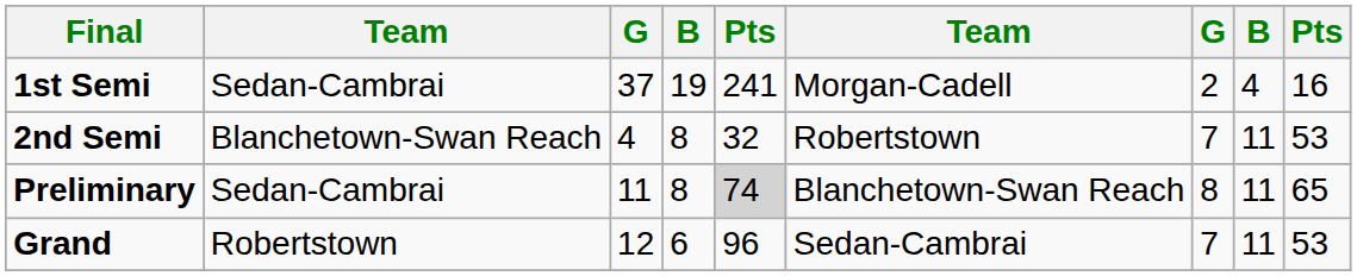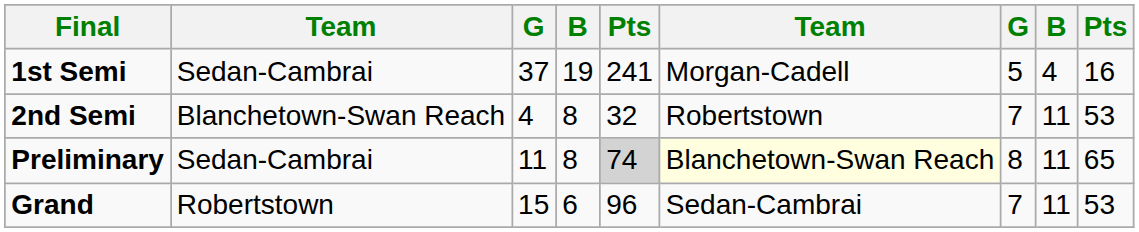 <table class="wikitable">
 <tr>
 <th style="color:green">Final</th>
 <th style="color:green">Team</th>
 <th style="color:green">G</th>
 <th style="color:green">B</th>
 <th style="color:green">Pts</th>
 <th style="color:green">Team</th>
 <th style="color:green">G</th>
 <th style="color:green">B</th>
 <th style="color:green">Pts</th>
 </tr>
 <tr>
 <td><strong>1st Semi</strong></td>
 <td>Sedan-Cambrai</td>
 <td>37</td>
 <td>19</td>
 <td>241</td>
 <td>Morgan-Cadell</td>
-<td>2</td>
+<td>5</td>
 <td>4</td>
 <td>16</td>
 </tr>
 <tr>
 <td><strong>2nd Semi</strong></td>
 <td>Blanchetown-Swan Reach</td>
 <td>4</td>
 <td>8</td>
 <td>32</td>
 <td>Robertstown</td>
 <td>7</td>
 <td>11</td>
 <td>53</td>
 </tr>
 <tr>
 <td><strong>Preliminary</strong></td>
 <td>Sedan-Cambrai</td>
 <td>11</td>
 <td>8</td>
 <td style="background: lightgrey;">74</td>
-<td>Blanchetown-Swan Reach</td>
+<td style="background: lightyellow;">Blanchetown-Swan Reach</td>
 <td>8</td>
 <td>11</td>
 <td>65</td>
 </tr>
 <tr>
 <td><strong>Grand</strong></td>
 <td>Robertstown</td>
-<td>12</td>
+<td>15</td>
 <td>6</td>
 <td>96</td>
 <td>Sedan-Cambrai</td>
 <td>7</td>
 <td>11</td>
 <td>53</td>
 </tr>
 </table>
